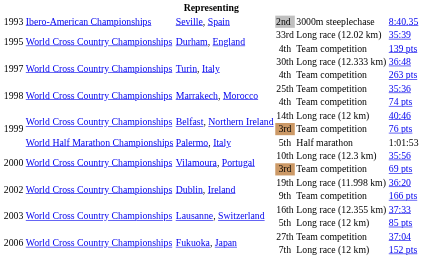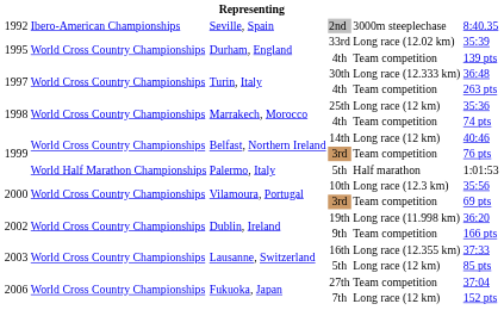 <table>
 <tr>
 <th colspan="6">Representing </th>
 </tr>
 <tr>
-<td>1993</td>
+<td>1992</td>
 <td><a href='#'>Ibero-American Championships</a></td>
 <td><a href='#'>Seville</a>, <a href='#'>Spain</a></td>
 <td bgcolor=silver>2nd</td>
 <td>3000m steeplechase</td>
 <td><a href='#'>8:40.35</a></td>
 </tr>
 <tr>
 <td rowspan=2>1995</td>
 <td rowspan=2><a href='#'>World Cross Country Championships</a></td>
 <td rowspan=2><a href='#'>Durham</a>, <a href='#'>England</a></td>
 <td align="center">33rd</td>
 <td>Long race (12.02 km)</td>
 <td><a href='#'>35:39</a></td>
 </tr>
 <tr>
 <td align="center">4th</td>
 <td>Team competition</td>
 <td><a href='#'>139 pts</a></td>
 </tr>
 <tr>
 <td rowspan=2>1997</td>
 <td rowspan=2><a href='#'>World Cross Country Championships</a></td>
 <td rowspan=2><a href='#'>Turin</a>, <a href='#'>Italy</a></td>
 <td align="center">30th</td>
 <td>Long race (12.333 km)</td>
 <td><a href='#'>36:48</a></td>
 </tr>
 <tr>
 <td align="center">4th</td>
 <td>Team competition</td>
 <td><a href='#'>263 pts</a></td>
 </tr>
 <tr>
 <td rowspan=2>1998</td>
 <td rowspan=2><a href='#'>World Cross Country Championships</a></td>
 <td rowspan=2><a href='#'>Marrakech</a>, <a href='#'>Morocco</a></td>
 <td align="center">25th</td>
-<td>Team competition</td>
+<td>Long race (12 km)</td>
 <td><a href='#'>35:36</a></td>
 </tr>
 <tr>
 <td align="center">4th</td>
 <td>Team competition</td>
 <td><a href='#'>74 pts</a></td>
 </tr>
 <tr>
 <td rowspan=3>1999</td>
 <td rowspan=2><a href='#'>World Cross Country Championships</a></td>
 <td rowspan=2><a href='#'>Belfast</a>, <a href='#'>Northern Ireland</a></td>
 <td align="center">14th</td>
 <td>Long race (12 km)</td>
 <td><a href='#'>40:46</a></td>
 </tr>
 <tr>
 <td bgcolor="cc9966" align="center">3rd</td>
 <td>Team competition</td>
 <td><a href='#'>76 pts</a></td>
 </tr>
 <tr>
 <td><a href='#'>World Half Marathon Championships</a></td>
 <td><a href='#'>Palermo</a>, <a href='#'>Italy</a></td>
 <td align="center">5th</td>
 <td>Half marathon</td>
 <td>1:01:53</td>
 </tr>
 <tr>
 <td rowspan=2>2000</td>
 <td rowspan=2><a href='#'>World Cross Country Championships</a></td>
 <td rowspan=2><a href='#'>Vilamoura</a>, <a href='#'>Portugal</a></td>
 <td align="center">10th</td>
 <td>Long race (12.3 km)</td>
 <td><a href='#'>35:56</a></td>
 </tr>
 <tr>
 <td bgcolor="cc9966" align="center">3rd</td>
 <td>Team competition</td>
 <td><a href='#'>69 pts</a></td>
 </tr>
 <tr>
 <td rowspan=2>2002</td>
 <td rowspan=2><a href='#'>World Cross Country Championships</a></td>
 <td rowspan=2><a href='#'>Dublin</a>, <a href='#'>Ireland</a></td>
 <td align="center">19th</td>
 <td>Long race (11.998 km)</td>
 <td><a href='#'>36:20</a></td>
 </tr>
 <tr>
 <td align="center">9th</td>
 <td>Team competition</td>
 <td><a href='#'>166 pts</a></td>
 </tr>
 <tr>
 <td rowspan=2>2003</td>
 <td rowspan=2><a href='#'>World Cross Country Championships</a></td>
 <td rowspan=2><a href='#'>Lausanne</a>, <a href='#'>Switzerland</a></td>
 <td align="center">16th</td>
 <td>Long race (12.355 km)</td>
 <td><a href='#'>37:33</a></td>
 </tr>
 <tr>
 <td align="center">5th</td>
 <td>Long race (12 km)</td>
 <td><a href='#'>85 pts</a></td>
 </tr>
 <tr>
 <td rowspan=2>2006</td>
 <td rowspan=2><a href='#'>World Cross Country Championships</a></td>
 <td rowspan=2><a href='#'>Fukuoka</a>, <a href='#'>Japan</a></td>
 <td align="center">27th</td>
 <td>Team competition</td>
 <td><a href='#'>37:04</a></td>
 </tr>
 <tr>
 <td align="center">7th</td>
 <td>Long race (12 km)</td>
 <td><a href='#'>152 pts</a></td>
 </tr>
 </table>
